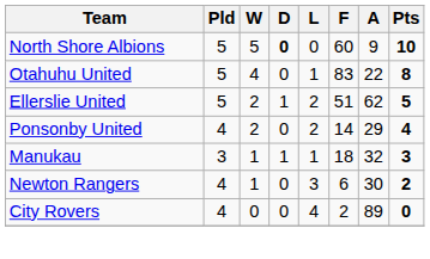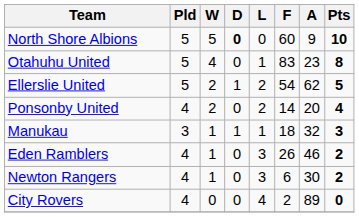 <table class="wikitable" style="text-align:center;">
 <tr>
 <th width=175>Team</th>
 <th width=20 abbr="Played">Pld</th>
 <th width=20 abbr="Won">W</th>
 <th width=20 abbr="Drawn">D</th>
 <th width=20 abbr="Lost">L</th>
 <th width=20 abbr="For">F</th>
 <th width=20 abbr="Against">A</th>
 <th width=20 abbr="Points">Pts</th>
 </tr>
 <tr>
 <td style="text-align:left;"><a href='#'>North Shore Albions</a></td>
 <td>5</td>
 <td>5</td>
 <td><strong>0</strong></td>
 <td>0</td>
 <td>60</td>
 <td>9</td>
 <td><strong>10</strong></td>
 </tr>
 <tr>
 <td style="text-align:left;"><a href='#'>Otahuhu United</a></td>
 <td>5</td>
 <td>4</td>
 <td>0</td>
 <td>1</td>
 <td>83</td>
-<td>22</td>
+<td>23</td>
 <td><strong>8</strong></td>
 </tr>
 <tr>
 <td style="text-align:left;"><a href='#'>Ellerslie United</a></td>
 <td>5</td>
 <td>2</td>
 <td>1</td>
 <td>2</td>
-<td>51</td>
+<td>54</td>
 <td>62</td>
 <td><strong>5</strong></td>
 </tr>
 <tr>
 <td style="text-align:left;"><a href='#'>Ponsonby United</a></td>
 <td>4</td>
 <td>2</td>
 <td>0</td>
 <td>2</td>
 <td>14</td>
-<td>29</td>
+<td>20</td>
 <td><strong>4</strong></td>
 </tr>
 <tr>
 <td style="text-align:left;"><a href='#'>Manukau</a></td>
 <td>3</td>
 <td>1</td>
 <td>1</td>
 <td>1</td>
 <td>18</td>
 <td>32</td>
 <td><strong>3</strong></td>
+</tr>
+<tr>
+<td style="text-align:left;"><a href='#'>Eden Ramblers</a></td>
+<td>4</td>
+<td>1</td>
+<td>0</td>
+<td>3</td>
+<td>26</td>
+<td>46</td>
+<td><strong>2</strong></td>
 </tr>
 <tr>
 <td style="text-align:left;"><a href='#'>Newton Rangers</a></td>
 <td>4</td>
 <td>1</td>
 <td>0</td>
 <td>3</td>
 <td>6</td>
 <td>30</td>
 <td><strong>2</strong></td>
 </tr>
 <tr>
 <td style="text-align:left;"><a href='#'>City Rovers</a></td>
 <td>4</td>
 <td>0</td>
 <td>0</td>
 <td>4</td>
 <td>2</td>
 <td>89</td>
 <td><strong>0</strong></td>
 </tr>
 <tr>
 </tr>
 </table>
